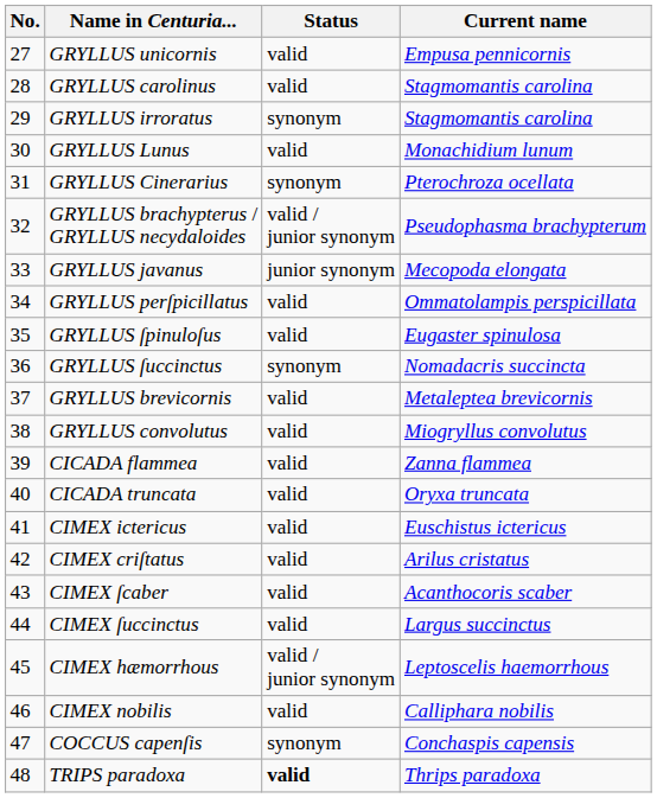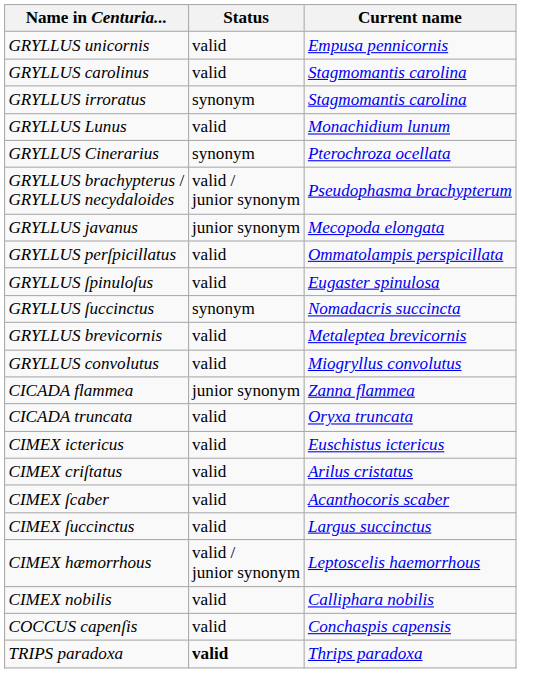 <table class="wikitable sortable">
 <tr>
-<th>No.</th>
 <th>Name in <em>Centuria...</em></th>
 <th>Status</th>
 <th>Current name</th>
 </tr>
 <tr>
-<td>27</td>
 <td><em>GRYLLUS unicornis</em> </td>
 <td>valid </td>
 <td><em><a href='#'>Empusa pennicornis</a></em></td>
 </tr>
 <tr>
-<td>28</td>
 <td><em>GRYLLUS carolinus</em></td>
 <td>valid </td>
 <td><em><a href='#'>Stagmomantis carolina</a></em></td>
 </tr>
 <tr>
-<td>29</td>
 <td><em>GRYLLUS irroratus</em></td>
 <td>synonym </td>
 <td><em><a href='#'>Stagmomantis carolina</a></em></td>
 </tr>
 <tr>
-<td>30</td>
 <td><em>GRYLLUS Lunus</em></td>
 <td>valid </td>
 <td><em><a href='#'>Monachidium lunum</a></em></td>
 </tr>
 <tr>
-<td>31</td>
 <td><em>GRYLLUS Cinerarius</em></td>
 <td>synonym </td>
 <td><em><a href='#'>Pterochroza ocellata</a></em></td>
 </tr>
 <tr>
-<td>32</td>
 <td><em>GRYLLUS brachypterus</em> /<br><em>GRYLLUS necydaloides</em> </td>
 <td>valid /<br>junior synonym </td>
 <td><em><a href='#'>Pseudophasma brachypterum</a></em></td>
 </tr>
 <tr>
-<td>33</td>
 <td><em>GRYLLUS javanus</em></td>
 <td>junior synonym </td>
 <td><em><a href='#'>Mecopoda elongata</a></em></td>
 </tr>
 <tr>
-<td>34</td>
 <td><em>GRYLLUS perſpicillatus</em></td>
 <td>valid </td>
 <td><em><a href='#'>Ommatolampis perspicillata</a></em></td>
 </tr>
 <tr>
-<td>35</td>
 <td><em>GRYLLUS ſpinuloſus</em></td>
 <td>valid </td>
 <td><em><a href='#'>Eugaster spinulosa</a></em></td>
 </tr>
 <tr>
-<td>36</td>
 <td><em>GRYLLUS ſuccinctus</em></td>
 <td>synonym </td>
 <td><em><a href='#'>Nomadacris succincta</a></em></td>
 </tr>
 <tr>
-<td>37</td>
 <td><em>GRYLLUS brevicornis</em></td>
 <td>valid </td>
 <td><em><a href='#'>Metaleptea brevicornis</a></em></td>
 </tr>
 <tr>
-<td>38</td>
 <td><em>GRYLLUS convolutus</em></td>
 <td>valid </td>
 <td><em><a href='#'>Miogryllus convolutus</a></em></td>
 </tr>
 <tr>
-<td>39</td>
 <td><em>CICADA flammea</em></td>
-<td>valid </td>
+<td>junior synonym </td>
 <td><em><a href='#'>Zanna flammea</a></em></td>
 </tr>
 <tr>
-<td>40</td>
 <td><em>CICADA truncata</em></td>
 <td>valid </td>
 <td><em><a href='#'>Oryxa truncata</a></em></td>
 </tr>
 <tr>
-<td>41</td>
 <td><em>CIMEX ictericus</em></td>
 <td>valid </td>
 <td><em><a href='#'>Euschistus ictericus</a></em></td>
 </tr>
 <tr>
-<td>42</td>
 <td><em>CIMEX criſtatus</em></td>
 <td>valid </td>
 <td><em><a href='#'>Arilus cristatus</a></em></td>
 </tr>
 <tr>
-<td>43</td>
 <td><em>CIMEX ſcaber</em></td>
 <td>valid </td>
 <td><em><a href='#'>Acanthocoris scaber</a></em></td>
 </tr>
 <tr>
-<td>44</td>
 <td><em>CIMEX ſuccinctus</em></td>
 <td>valid </td>
 <td><em><a href='#'>Largus succinctus</a></em></td>
 </tr>
 <tr>
-<td>45</td>
 <td><em>CIMEX hæmorrhous</em></td>
 <td>valid /<br>junior synonym </td>
 <td><em><a href='#'>Leptoscelis haemorrhous</a></em></td>
 </tr>
 <tr>
-<td>46</td>
 <td><em>CIMEX nobilis</em></td>
 <td>valid </td>
 <td><em><a href='#'>Calliphara nobilis</a></em></td>
 </tr>
 <tr>
-<td>47</td>
 <td><em>COCCUS capenſis</em></td>
-<td>synonym </td>
+<td>valid </td>
 <td><em><a href='#'>Conchaspis capensis</a></em></td>
 </tr>
 <tr>
-<td>48</td>
 <td><em>TRIPS paradoxa</em></td>
 <td><strong>valid </strong></td>
 <td><em><a href='#'>Thrips paradoxa</a></em></td>
 </tr>
 </table>
